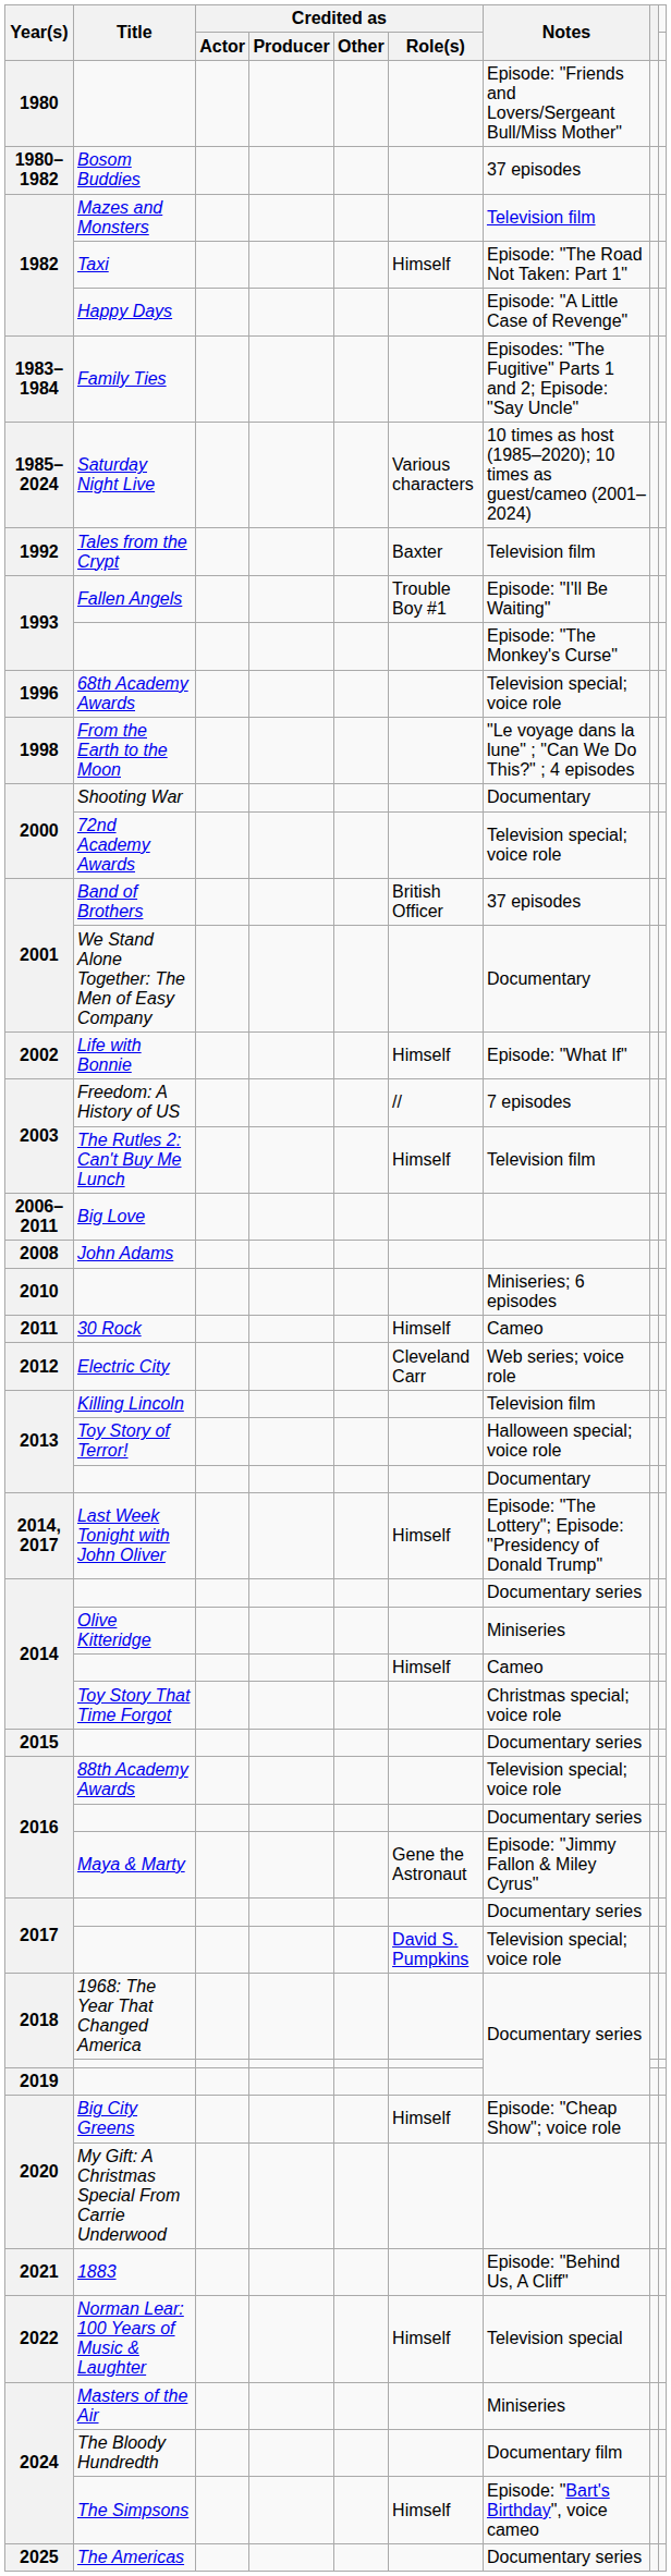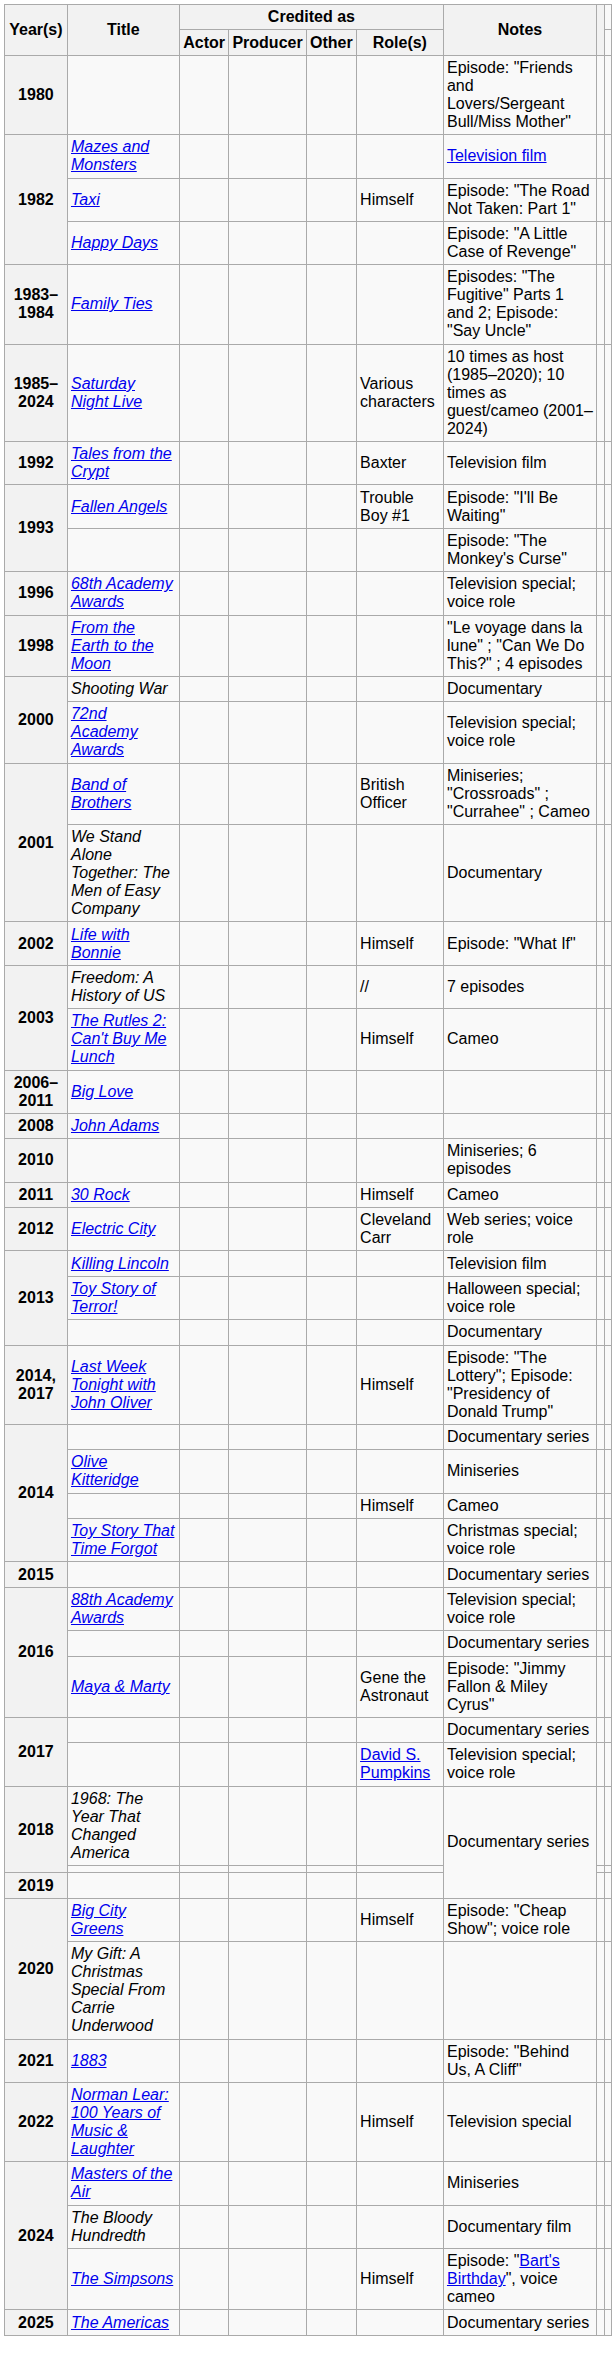 <table class="wikitable sortable plainrowheaders">
 <tr>
 <th rowspan="2" scope="col">Year(s)</th>
 <th rowspan="2" scope="col">Title</th>
 <th colspan="4" scope="col">Credited as</th>
 <th rowspan="2" scope="col" class="unsortable">Notes</th>
 <th rowspan="2" scope="col" class="unsortable"></th>
 <td></td>
 </tr>
 <tr>
 <th scope="col">Actor</th>
 <th scope="col">Producer</th>
 <th scope="col">Other</th>
 <th scope="col">Role(s)</th>
 <td></td>
 </tr>
 <tr>
 <th scope="row">1980</th>
 <td><em></em></td>
 <td></td>
 <td></td>
 <td></td>
 <td></td>
 <td>Episode: "Friends and Lovers/Sergeant Bull/Miss Mother"</td>
-<td style="text-align:center;"></td>
-<td></td>
-</tr>
-<tr>
-<th scope="row">1980–1982</th>
-<td><em><a href='#'>Bosom Buddies</a></em></td>
-<td></td>
-<td></td>
-<td></td>
-<td></td>
-<td>37 episodes</td>
 <td style="text-align:center;"></td>
 <td></td>
 </tr>
 <tr>
 <th scope="row" rowspan=3>1982</th>
 <td><em><a href='#'>Mazes and Monsters</a></em></td>
 <td></td>
 <td></td>
 <td></td>
 <td></td>
 <td><a href='#'>Television film</a></td>
 <td style="text-align:center;"></td>
 <td></td>
 </tr>
 <tr>
 <td><em><a href='#'>Taxi</a></em></td>
 <td></td>
 <td></td>
 <td></td>
 <td>Himself</td>
 <td>Episode: "The Road Not Taken: Part 1"</td>
 <td style="text-align:center;"></td>
 <td></td>
 </tr>
 <tr>
 <td><em><a href='#'>Happy Days</a></em></td>
 <td></td>
 <td></td>
 <td></td>
 <td></td>
 <td>Episode: "A Little Case of Revenge"</td>
 <td style="text-align:center;"></td>
 <td></td>
 </tr>
 <tr>
 <th scope="row">1983–1984</th>
 <td><em><a href='#'>Family Ties</a></em></td>
 <td></td>
 <td></td>
 <td></td>
 <td></td>
 <td>Episodes: "The Fugitive" Parts 1 and 2; Episode: "Say Uncle"</td>
 <td style="text-align:center;"><br></td>
 <td></td>
 </tr>
 <tr>
 <th scope="row">1985–2024</th>
 <td><em><a href='#'>Saturday Night Live</a></em></td>
 <td></td>
 <td></td>
 <td></td>
 <td>Various characters</td>
 <td>10 times as host (1985–2020); 10 times as guest/cameo (2001–2024)</td>
 <td style="text-align:center;"><br><br></td>
 <td></td>
 </tr>
 <tr>
 <th scope="row">1992</th>
 <td><em><a href='#'>Tales from the Crypt</a></em></td>
 <td></td>
 <td></td>
 <td></td>
 <td>Baxter</td>
 <td>Television film</td>
 <td style="text-align:center;"></td>
 <td></td>
 </tr>
 <tr>
 <th scope="row" rowspan=2>1993</th>
 <td><em><a href='#'>Fallen Angels</a></em></td>
 <td></td>
 <td></td>
 <td></td>
 <td>Trouble Boy #1</td>
 <td>Episode: "I'll Be Waiting"</td>
 <td style="text-align:center;"></td>
 <td></td>
 </tr>
 <tr>
 <td><em></em></td>
 <td></td>
 <td></td>
 <td></td>
 <td></td>
 <td>Episode: "The Monkey's Curse"</td>
 <td style="text-align:center;"></td>
 <td></td>
 </tr>
 <tr>
 <th scope="row">1996</th>
 <td><em><a href='#'>68th Academy Awards</a></em></td>
 <td></td>
 <td></td>
 <td></td>
 <td></td>
 <td>Television special; voice role</td>
 <td style="text-align:center;"></td>
 <td></td>
 </tr>
 <tr>
 <th scope="row">1998</th>
 <td><em><a href='#'>From the Earth to the Moon</a></em></td>
 <td></td>
 <td></td>
 <td></td>
 <td></td>
 <td>"Le voyage dans la lune" ; "Can We Do This?" ; 4 episodes </td>
 <td style="text-align:center;"><br></td>
 <td></td>
 </tr>
 <tr>
 <th scope="row" rowspan=2>2000</th>
 <td><em>Shooting War</em></td>
 <td></td>
 <td></td>
 <td></td>
 <td></td>
 <td>Documentary</td>
 <td style="text-align:center;"></td>
 <td></td>
 </tr>
 <tr>
 <td><em><a href='#'>72nd Academy Awards</a></em></td>
 <td></td>
 <td></td>
 <td></td>
 <td></td>
 <td>Television special; voice role</td>
 <td style="text-align:center;"></td>
 <td></td>
 </tr>
 <tr>
 <th scope="row" rowspan=2>2001</th>
 <td><em><a href='#'>Band of Brothers</a></em></td>
 <td></td>
 <td></td>
 <td></td>
 <td>British Officer</td>
-<td>37 episodes</td>
+<td>Miniseries; "Crossroads" ; "Currahee" ; Cameo</td>
 <td style="text-align:center;"><br><br></td>
 <td></td>
 </tr>
 <tr>
 <td><em>We Stand Alone Together: The Men of Easy Company</em></td>
 <td></td>
 <td></td>
 <td></td>
 <td></td>
 <td>Documentary</td>
 <td style="text-align:center;"></td>
 <td></td>
 </tr>
 <tr>
 <th scope="row">2002</th>
 <td><em><a href='#'>Life with Bonnie</a></em></td>
 <td></td>
 <td></td>
 <td></td>
 <td>Himself</td>
 <td>Episode: "What If"</td>
 <td style="text-align:center;"></td>
 <td></td>
 </tr>
 <tr>
 <th scope="row" rowspan=2>2003</th>
 <td><em>Freedom: A History of US</em></td>
 <td></td>
 <td></td>
 <td></td>
 <td>//</td>
 <td>7 episodes</td>
 <td style="text-align:center;"></td>
 <td></td>
 </tr>
 <tr>
 <td><em><a href='#'>The Rutles 2: Can't Buy Me Lunch</a></em></td>
 <td></td>
 <td></td>
 <td></td>
 <td>Himself</td>
-<td>Television film</td>
+<td>Cameo</td>
 <td style="text-align:center;"></td>
 <td></td>
 </tr>
 <tr>
 <th scope="row">2006–2011</th>
 <td><em><a href='#'>Big Love</a></em></td>
 <td></td>
 <td></td>
 <td></td>
 <td></td>
 <td></td>
 <td style="text-align:center;"></td>
 <td></td>
 </tr>
 <tr>
 <th scope="row">2008</th>
 <td><a href='#'><em>John Adams</em></a></td>
 <td></td>
 <td></td>
 <td></td>
 <td></td>
 <td></td>
 <td style="text-align:center;"></td>
 <td></td>
 </tr>
 <tr>
 <th scope="row">2010</th>
 <td><em></em></td>
 <td></td>
 <td></td>
 <td></td>
 <td></td>
 <td>Miniseries; 6 episodes</td>
 <td style="text-align:center;"></td>
 <td></td>
 </tr>
 <tr>
 <th scope="row">2011</th>
 <td><em><a href='#'>30 Rock</a></em></td>
 <td></td>
 <td></td>
 <td></td>
 <td>Himself</td>
 <td>Cameo</td>
 <td style="text-align:center;"></td>
 <td></td>
 </tr>
 <tr>
 <th scope="row">2012</th>
 <td><em><a href='#'>Electric City</a></em></td>
 <td></td>
 <td></td>
 <td></td>
 <td>Cleveland Carr</td>
 <td>Web series; voice role</td>
 <td style="text-align:center;"></td>
 <td></td>
 </tr>
 <tr>
 <th scope="row" rowspan=3>2013</th>
 <td><em><a href='#'>Killing Lincoln</a></em></td>
 <td></td>
 <td></td>
 <td></td>
 <td></td>
 <td>Television film</td>
 <td style="text-align:center;"></td>
 <td></td>
 </tr>
 <tr>
 <td><em><a href='#'>Toy Story of Terror!</a></em></td>
 <td></td>
 <td></td>
 <td></td>
 <td></td>
 <td>Halloween special; voice role</td>
 <td style="text-align:center;"></td>
 <td></td>
 </tr>
 <tr>
 <td><em></em></td>
 <td></td>
 <td></td>
 <td></td>
 <td></td>
 <td>Documentary</td>
 <td style="text-align:center;"></td>
 <td></td>
 </tr>
 <tr>
 <th scope="row">2014, 2017</th>
 <td><em><a href='#'>Last Week Tonight with John Oliver</a></em></td>
 <td></td>
 <td></td>
 <td></td>
 <td>Himself</td>
 <td>Episode: "The Lottery"; Episode: "Presidency of Donald Trump"</td>
 <td style="text-align:center;"></td>
 <td></td>
 </tr>
 <tr>
 <th scope="row" rowspan=4>2014</th>
 <td><em></em></td>
 <td></td>
 <td></td>
 <td></td>
 <td></td>
 <td>Documentary series</td>
 <td style="text-align:center;"></td>
 <td></td>
 </tr>
 <tr>
 <td><em><a href='#'>Olive Kitteridge</a></em></td>
 <td></td>
 <td></td>
 <td></td>
 <td></td>
 <td>Miniseries</td>
 <td style="text-align:center;"></td>
 <td></td>
 </tr>
 <tr>
 <td></td>
 <td></td>
 <td></td>
 <td></td>
 <td>Himself</td>
 <td>Cameo</td>
 <td style="text-align:center;"></td>
 <td></td>
 </tr>
 <tr>
 <td><em><a href='#'>Toy Story That Time Forgot</a></em></td>
 <td></td>
 <td></td>
 <td></td>
 <td></td>
 <td>Christmas special; voice role</td>
 <td style="text-align:center;"></td>
 <td></td>
 </tr>
 <tr>
 <th scope="row">2015</th>
 <td><em></em></td>
 <td></td>
 <td></td>
 <td></td>
 <td></td>
 <td>Documentary series</td>
 <td style="text-align:center;"></td>
 <td></td>
 </tr>
 <tr>
 <th scope="row" rowspan=3>2016</th>
 <td><em><a href='#'>88th Academy Awards</a></em></td>
 <td></td>
 <td></td>
 <td></td>
 <td></td>
 <td>Television special; voice role</td>
 <td style="text-align:center;"></td>
 <td></td>
 </tr>
 <tr>
 <td><em></em></td>
 <td></td>
 <td></td>
 <td></td>
 <td></td>
 <td>Documentary series</td>
 <td style="text-align:center;"></td>
 <td></td>
 </tr>
 <tr>
 <td><em><a href='#'>Maya & Marty</a></em></td>
 <td></td>
 <td></td>
 <td></td>
 <td>Gene the Astronaut</td>
 <td>Episode: "Jimmy Fallon & Miley Cyrus"</td>
 <td style="text-align:center;"></td>
 <td></td>
 </tr>
 <tr>
 <th scope="row" rowspan=2>2017</th>
 <td></td>
 <td></td>
 <td></td>
 <td></td>
 <td></td>
 <td>Documentary series</td>
 <td style="text-align:center;"></td>
 <td></td>
 </tr>
 <tr>
 <td><em></em></td>
 <td></td>
 <td></td>
 <td></td>
 <td><a href='#'>David S. Pumpkins</a></td>
 <td>Television special; voice role</td>
 <td style="text-align:center;"></td>
 <td></td>
 </tr>
 <tr>
 <th scope="row" rowspan=2>2018</th>
 <td><em>1968: The Year That Changed America</em></td>
 <td></td>
 <td></td>
 <td></td>
 <td></td>
 <td rowspan="3">Documentary series</td>
 <td style="text-align:center;"></td>
 <td></td>
 </tr>
 <tr>
 <td><em></em></td>
 <td></td>
 <td></td>
 <td></td>
 <td></td>
 <td style="text-align:center;"></td>
 <td></td>
 </tr>
 <tr>
 <th scope="row">2019</th>
 <td><em></em></td>
 <td></td>
 <td></td>
 <td></td>
 <td></td>
 <td style="text-align:center;"></td>
 <td></td>
 </tr>
 <tr>
 <th scope="row" rowspan=2>2020</th>
 <td><em><a href='#'>Big City Greens</a></em></td>
 <td></td>
 <td></td>
 <td></td>
 <td>Himself</td>
 <td>Episode: "Cheap Show"; voice role</td>
 <td style="text-align:center;"></td>
 <td></td>
 </tr>
 <tr>
 <td><em>My Gift: A Christmas Special From Carrie Underwood</em></td>
 <td></td>
 <td></td>
 <td></td>
 <td></td>
 <td></td>
 <td style="text-align:center;"></td>
 <td></td>
 </tr>
 <tr>
 <th scope="row">2021</th>
 <td><em><a href='#'>1883</a></em></td>
 <td></td>
 <td></td>
 <td></td>
 <td></td>
 <td>Episode: "Behind Us, A Cliff"</td>
 <td style="text-align:center;"></td>
 <td></td>
 </tr>
 <tr>
 <th scope="row">2022</th>
 <td><em><a href='#'>Norman Lear: 100 Years of Music & Laughter</a></em></td>
 <td></td>
 <td></td>
 <td></td>
 <td>Himself</td>
 <td>Television special</td>
 <td style="text-align:center;"></td>
 <td></td>
 </tr>
 <tr>
 <th scope="row" rowspan=3>2024</th>
 <td><em><a href='#'>Masters of the Air</a></em></td>
 <td></td>
 <td></td>
 <td></td>
 <td></td>
 <td>Miniseries</td>
 <td style="text-align:center;"></td>
 <td></td>
 </tr>
 <tr>
 <td><em>The Bloody Hundredth</em></td>
 <td></td>
 <td></td>
 <td></td>
 <td></td>
 <td>Documentary film</td>
 <td style="text-align:center;"></td>
 <td></td>
 </tr>
 <tr>
 <td><em><a href='#'>The Simpsons</a></em></td>
 <td></td>
 <td></td>
 <td></td>
 <td>Himself</td>
 <td>Episode: "<a href='#'>Bart's Birthday</a>", voice cameo</td>
 <td style="text-align:center;"></td>
 <td></td>
 </tr>
 <tr>
 <th scope="row">2025</th>
 <td><em><a href='#'>The Americas</a></em></td>
 <td></td>
 <td></td>
 <td></td>
 <td></td>
 <td>Documentary series</td>
 <td style="text-align:center;"></td>
 <td></td>
 </tr>
 </table>
